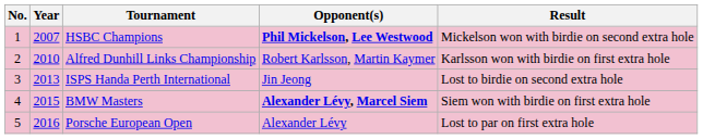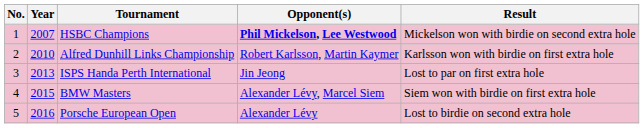 <table class="wikitable" style="font-size:95%;">
 <tr>
 <th>No.</th>
 <th>Year</th>
 <th>Tournament</th>
 <th>Opponent(s)</th>
 <th>Result</th>
 </tr>
 <tr style="background:#F2C1D1;">
 <td align=center>1</td>
 <td><a href='#'>2007</a></td>
 <td><a href='#'>HSBC Champions</a></td>
 <td><strong> <a href='#'>Phil Mickelson</a>,  <a href='#'>Lee Westwood</a></strong></td>
 <td>Mickelson won with birdie on second extra hole</td>
 </tr>
 <tr style="background:#F2C1D1;">
 <td align=center>2</td>
 <td><a href='#'>2010</a></td>
 <td><a href='#'>Alfred Dunhill Links Championship</a></td>
 <td> <a href='#'>Robert Karlsson</a>,  <a href='#'>Martin Kaymer</a></td>
 <td>Karlsson won with birdie on first extra hole</td>
 </tr>
 <tr style="background:#F2C1D1;">
 <td align=center>3</td>
 <td><a href='#'>2013</a></td>
 <td><a href='#'>ISPS Handa Perth International</a></td>
 <td> <a href='#'>Jin Jeong</a></td>
-<td>Lost to birdie on second extra hole</td>
+<td>Lost to par on first extra hole</td>
 </tr>
 <tr style="background:#F2C1D1;">
 <td align=center>4</td>
 <td><a href='#'>2015</a></td>
 <td><a href='#'>BMW Masters</a></td>
-<td><strong> <a href='#'>Alexander Lévy</a>,  <a href='#'>Marcel Siem</a></strong></td>
+<td> <a href='#'>Alexander Lévy</a>,  <a href='#'>Marcel Siem</a></td>
 <td>Siem won with birdie on first extra hole</td>
 </tr>
 <tr style="background:#F2C1D1;">
 <td align=center>5</td>
 <td><a href='#'>2016</a></td>
 <td><a href='#'>Porsche European Open</a></td>
 <td> <a href='#'>Alexander Lévy</a></td>
-<td>Lost to par on first extra hole</td>
+<td>Lost to birdie on second extra hole</td>
 </tr>
 </table>
